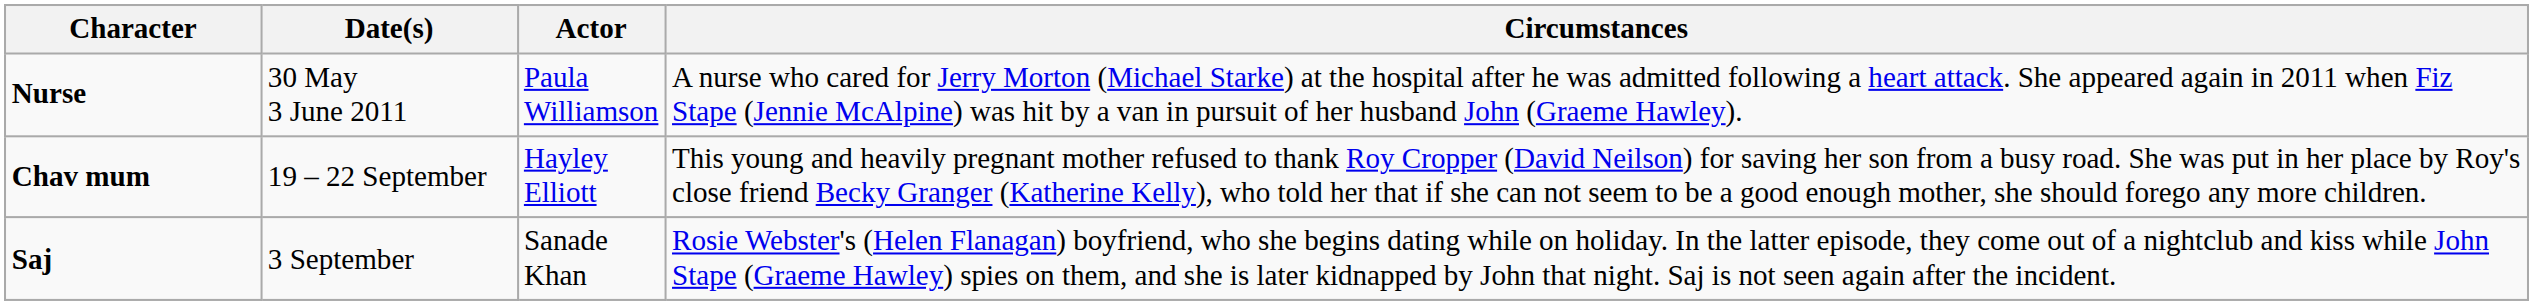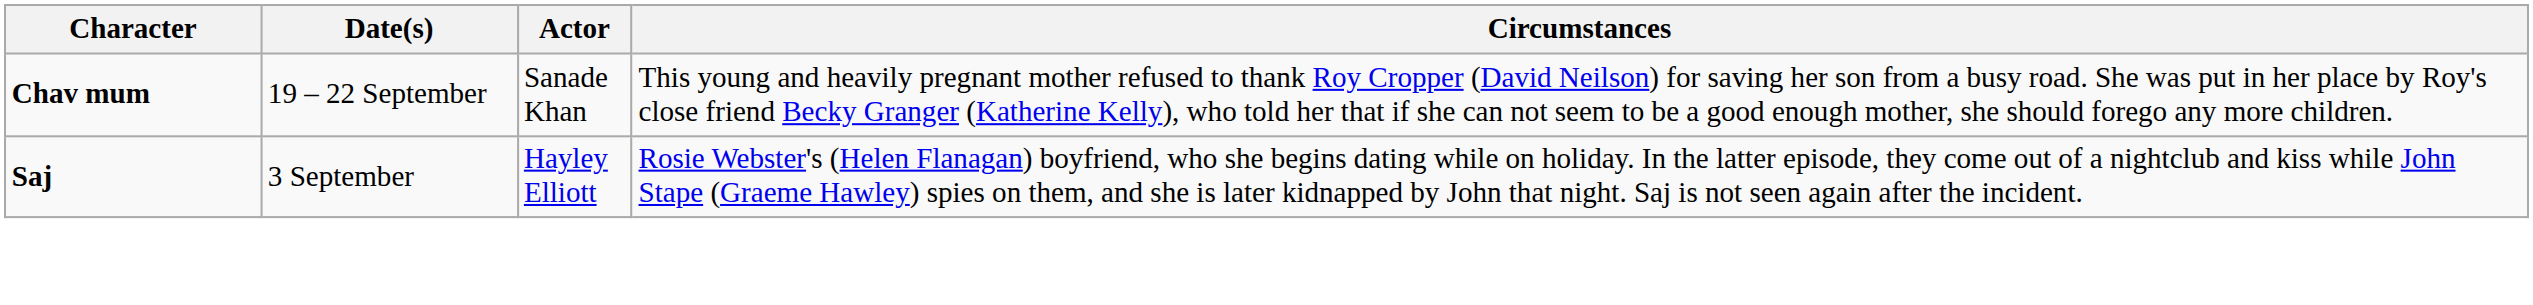 <table class="wikitable plainrowheaders" style="font-size:90%">
 <tr>
 <th width="120">Character</th>
 <th width="120">Date(s)</th>
 <th width="50">Actor</th>
 <th>Circumstances</th>
 </tr>
 <tr>
-<td><strong>Nurse</strong></td>
-<td>30 May<br>3 June 2011</td>
-<td><a href='#'>Paula Williamson</a></td>
-<td>A nurse who cared for <a href='#'>Jerry Morton</a> (<a href='#'>Michael Starke</a>) at the hospital after he was admitted following a <a href='#'>heart attack</a>. She appeared again in 2011 when <a href='#'>Fiz Stape</a> (<a href='#'>Jennie McAlpine</a>) was hit by a van in pursuit of her husband <a href='#'>John</a> (<a href='#'>Graeme Hawley</a>).</td>
-</tr>
-<tr>
 <td><strong>Chav mum</strong></td>
 <td>19 – 22 September</td>
-<td><a href='#'>Hayley Elliott</a></td>
+<td>Sanade Khan</td>
 <td>This young and heavily pregnant mother refused to thank <a href='#'>Roy Cropper</a> (<a href='#'>David Neilson</a>) for saving her son from a busy road. She was put in her place by Roy's close friend <a href='#'>Becky Granger</a> (<a href='#'>Katherine Kelly</a>), who told her that if she can not seem to be a good enough mother, she should forego any more children.</td>
 </tr>
 <tr>
 <td><strong>Saj</strong></td>
 <td>3 September</td>
-<td>Sanade Khan</td>
+<td><a href='#'>Hayley Elliott</a></td>
 <td><a href='#'>Rosie Webster</a>'s (<a href='#'>Helen Flanagan</a>) boyfriend, who she begins dating while on holiday. In the latter episode, they come out of a nightclub and kiss while <a href='#'>John Stape</a> (<a href='#'>Graeme Hawley</a>) spies on them, and she is later kidnapped by John that night. Saj is not seen again after the incident.</td>
 </tr>
 </table>
